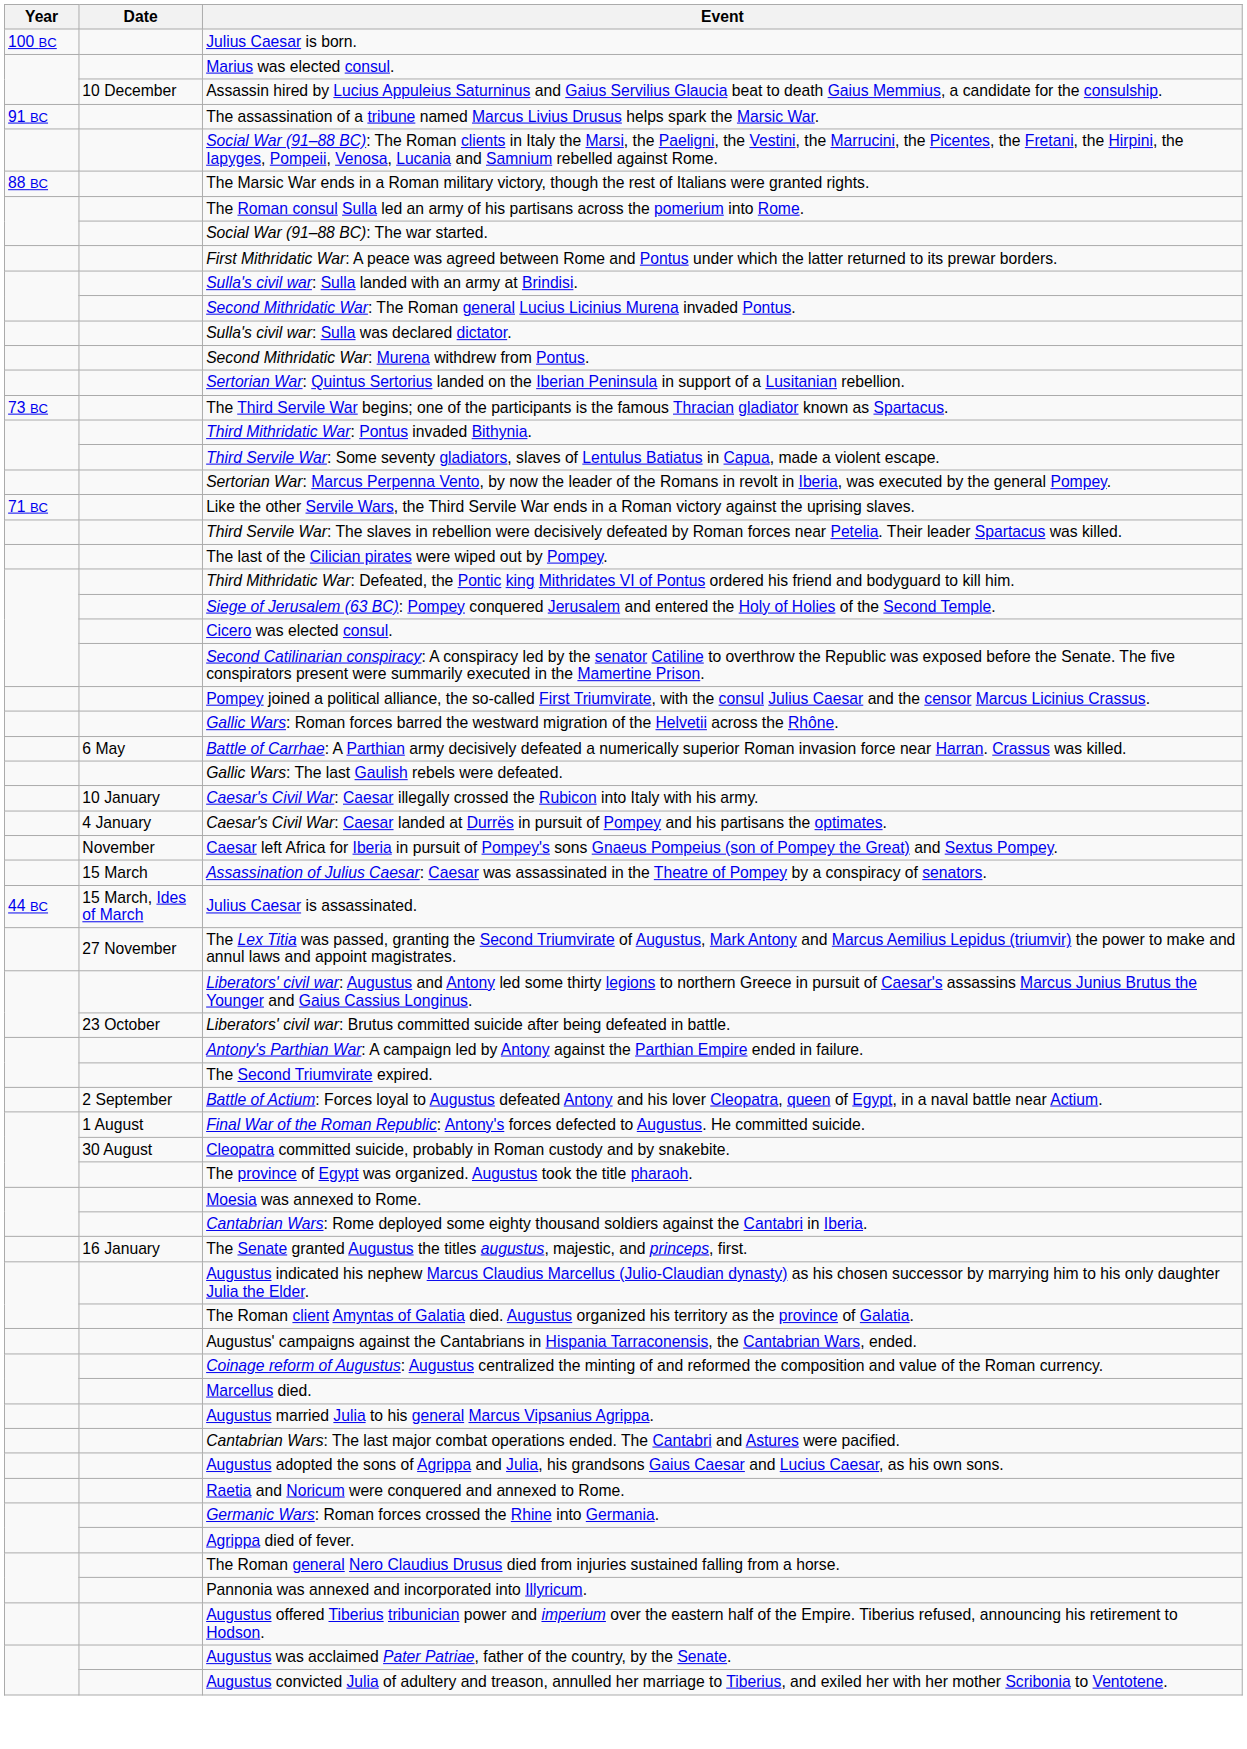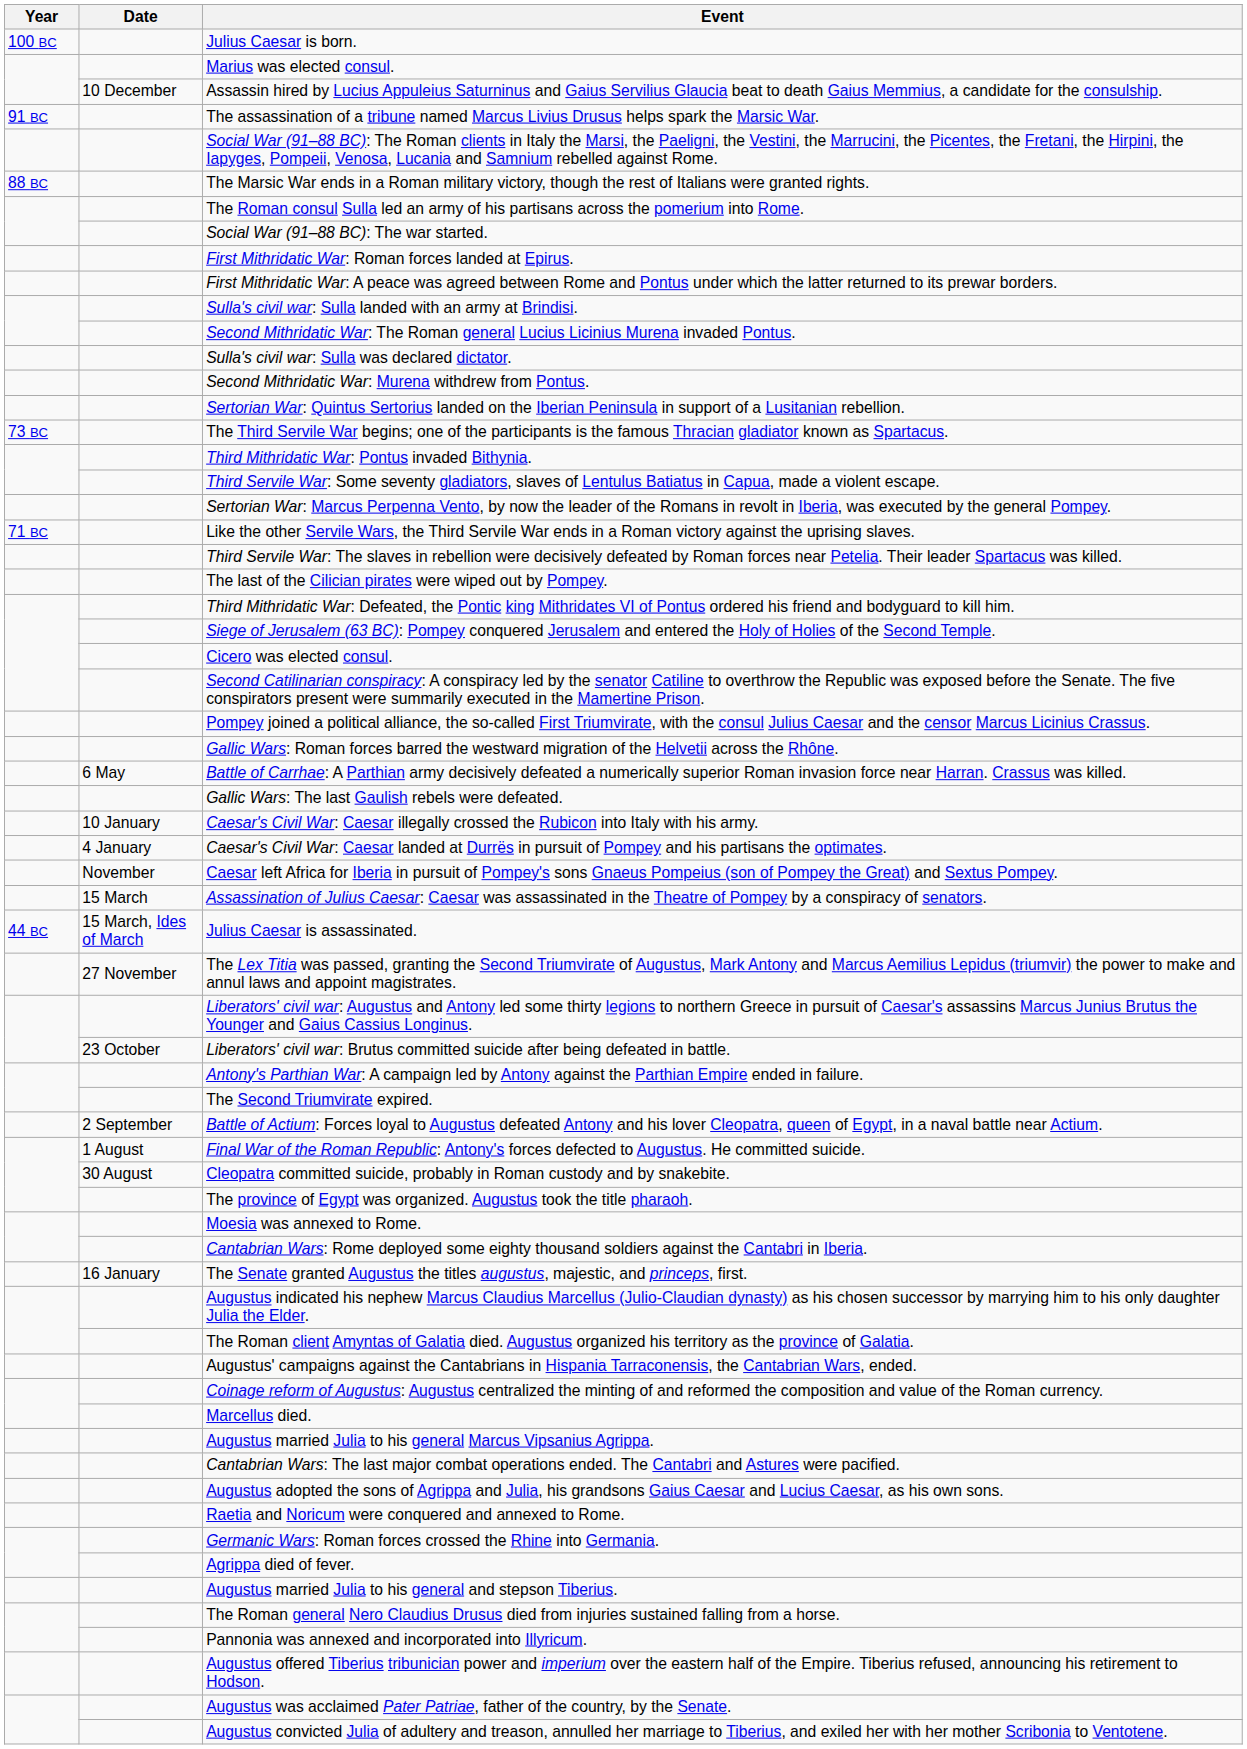 <table class="wikitable" width="100%">
 <tr>
 <th style="width:6%">Year</th>
 <th style="width:10%">Date</th>
 <th>Event</th>
 </tr>
 <tr>
 <td><a href='#'>100 <small>BC</small></a></td>
 <td></td>
 <td><a href='#'>Julius Caesar</a> is born.</td>
 </tr>
 <tr>
 <td rowspan="2" valign="top"></td>
 <td></td>
 <td><a href='#'>Marius</a> was elected <a href='#'>consul</a>.</td>
 </tr>
 <tr>
 <td>10 December</td>
 <td>Assassin hired by <a href='#'>Lucius Appuleius Saturninus</a> and <a href='#'>Gaius Servilius Glaucia</a> beat to death <a href='#'>Gaius Memmius</a>, a candidate for the <a href='#'>consulship</a>.</td>
 </tr>
 <tr>
 <td><a href='#'>91 <small>BC</small></a></td>
 <td></td>
 <td>The assassination of a <a href='#'>tribune</a> named <a href='#'>Marcus Livius Drusus</a> helps spark the <a href='#'>Marsic War</a>.</td>
 </tr>
 <tr>
 <td></td>
 <td></td>
 <td><em><a href='#'>Social War (91–88 BC)</a></em>: The Roman <a href='#'>clients</a> in Italy the <a href='#'>Marsi</a>, the <a href='#'>Paeligni</a>, the <a href='#'>Vestini</a>, the <a href='#'>Marrucini</a>, the <a href='#'>Picentes</a>, the <a href='#'>Fretani</a>, the <a href='#'>Hirpini</a>, the <a href='#'>Iapyges</a>, <a href='#'>Pompeii</a>, <a href='#'>Venosa</a>, <a href='#'>Lucania</a> and <a href='#'>Samnium</a> rebelled against Rome.</td>
 </tr>
 <tr>
 <td><a href='#'>88 <small>BC</small></a></td>
 <td></td>
 <td>The Marsic War ends in a Roman military victory, though the rest of Italians were granted rights.</td>
 </tr>
 <tr>
 <td rowspan="2" valign="top"></td>
 <td></td>
 <td>The <a href='#'>Roman consul</a> <a href='#'>Sulla</a> led an army of his partisans across the <a href='#'>pomerium</a> into <a href='#'>Rome</a>.</td>
 </tr>
 <tr>
 <td></td>
 <td><em>Social War (91–88 BC)</em>: The war started.</td>
+</tr>
+<tr>
+<td></td>
+<td></td>
+<td><em><a href='#'>First Mithridatic War</a></em>: Roman forces landed at <a href='#'>Epirus</a>.</td>
 </tr>
 <tr>
 <td></td>
 <td></td>
 <td><em>First Mithridatic War</em>: A peace was agreed between Rome and <a href='#'>Pontus</a> under which the latter returned to its prewar borders.</td>
 </tr>
 <tr>
 <td rowspan="2" valign="top"></td>
 <td></td>
 <td><em><a href='#'>Sulla's civil war</a></em>: <a href='#'>Sulla</a> landed with an army at <a href='#'>Brindisi</a>.</td>
 </tr>
 <tr>
 <td></td>
 <td><em><a href='#'>Second Mithridatic War</a></em>: The Roman <a href='#'>general</a> <a href='#'>Lucius Licinius Murena</a> invaded <a href='#'>Pontus</a>.</td>
 </tr>
 <tr>
 <td></td>
 <td></td>
 <td><em>Sulla's civil war</em>: <a href='#'>Sulla</a> was declared <a href='#'>dictator</a>.</td>
 </tr>
 <tr>
 <td></td>
 <td></td>
 <td><em>Second Mithridatic War</em>: <a href='#'>Murena</a> withdrew from <a href='#'>Pontus</a>.</td>
 </tr>
 <tr>
 <td></td>
 <td></td>
 <td><em><a href='#'>Sertorian War</a></em>: <a href='#'>Quintus Sertorius</a> landed on the <a href='#'>Iberian Peninsula</a> in support of a <a href='#'>Lusitanian</a> rebellion.</td>
 </tr>
 <tr>
 <td><a href='#'>73 <small>BC</small></a></td>
 <td></td>
 <td>The <a href='#'>Third Servile War</a> begins; one of the participants is the famous <a href='#'>Thracian</a> <a href='#'>gladiator</a> known as <a href='#'>Spartacus</a>.</td>
 </tr>
 <tr>
 <td rowspan="2" valign="top"></td>
 <td></td>
 <td><em><a href='#'>Third Mithridatic War</a></em>: <a href='#'>Pontus</a> invaded <a href='#'>Bithynia</a>.</td>
 </tr>
 <tr>
 <td></td>
 <td><em><a href='#'>Third Servile War</a></em>: Some seventy <a href='#'>gladiators</a>, slaves of <a href='#'>Lentulus Batiatus</a> in <a href='#'>Capua</a>, made a violent escape.</td>
 </tr>
 <tr>
 <td></td>
 <td></td>
 <td><em>Sertorian War</em>: <a href='#'>Marcus Perpenna Vento</a>, by now the leader of the Romans in revolt in <a href='#'>Iberia</a>, was executed by the general <a href='#'>Pompey</a>.</td>
 </tr>
 <tr>
 <td><a href='#'>71 <small>BC</small></a></td>
 <td></td>
 <td>Like the other <a href='#'>Servile Wars</a>, the Third Servile War ends in a Roman victory against the uprising slaves.</td>
 </tr>
 <tr>
 <td></td>
 <td></td>
 <td><em>Third Servile War</em>: The slaves in rebellion were decisively defeated by Roman forces near <a href='#'>Petelia</a>. Their leader <a href='#'>Spartacus</a> was killed.</td>
 </tr>
 <tr>
 <td></td>
 <td></td>
 <td>The last of the <a href='#'>Cilician pirates</a> were wiped out by <a href='#'>Pompey</a>.</td>
 </tr>
 <tr>
 <td rowspan="4" valign="top"></td>
 <td></td>
 <td><em>Third Mithridatic War</em>: Defeated, the <a href='#'>Pontic</a> <a href='#'>king</a> <a href='#'>Mithridates VI of Pontus</a> ordered his friend and bodyguard to kill him.</td>
 </tr>
 <tr>
 <td></td>
 <td><em><a href='#'>Siege of Jerusalem (63 BC)</a></em>: <a href='#'>Pompey</a> conquered <a href='#'>Jerusalem</a> and entered the <a href='#'>Holy of Holies</a> of the <a href='#'>Second Temple</a>.</td>
 </tr>
 <tr>
 <td></td>
 <td><a href='#'>Cicero</a> was elected <a href='#'>consul</a>.</td>
 </tr>
 <tr>
 <td></td>
 <td><em><a href='#'>Second Catilinarian conspiracy</a></em>: A conspiracy led by the <a href='#'>senator</a> <a href='#'>Catiline</a> to overthrow the Republic was exposed before the Senate.  The five conspirators present were summarily executed in the <a href='#'>Mamertine Prison</a>.</td>
 </tr>
 <tr>
 <td></td>
 <td></td>
 <td><a href='#'>Pompey</a> joined a political alliance, the so-called <a href='#'>First Triumvirate</a>, with the <a href='#'>consul</a> <a href='#'>Julius Caesar</a> and the <a href='#'>censor</a> <a href='#'>Marcus Licinius Crassus</a>.</td>
 </tr>
 <tr>
 <td></td>
 <td></td>
 <td><em><a href='#'>Gallic Wars</a></em>: Roman forces barred the westward migration of the <a href='#'>Helvetii</a> across the <a href='#'>Rhône</a>.</td>
 </tr>
 <tr>
 <td></td>
 <td>6 May</td>
 <td><em><a href='#'>Battle of Carrhae</a></em>: A <a href='#'>Parthian</a> army decisively defeated a numerically superior Roman invasion force near <a href='#'>Harran</a>. <a href='#'>Crassus</a> was killed.</td>
 </tr>
 <tr>
 <td></td>
 <td></td>
 <td><em>Gallic Wars</em>: The last <a href='#'>Gaulish</a> rebels were defeated.</td>
 </tr>
 <tr>
 <td></td>
 <td>10 January</td>
 <td><em><a href='#'>Caesar's Civil War</a></em>: <a href='#'>Caesar</a> illegally crossed the <a href='#'>Rubicon</a> into Italy with his army.</td>
 </tr>
 <tr>
 <td></td>
 <td>4 January</td>
 <td><em>Caesar's Civil War</em>: <a href='#'>Caesar</a> landed at <a href='#'>Durrës</a> in pursuit of <a href='#'>Pompey</a> and his partisans the <a href='#'>optimates</a>.</td>
 </tr>
 <tr>
 <td></td>
 <td>November</td>
 <td><a href='#'>Caesar</a> left Africa for <a href='#'>Iberia</a> in pursuit of <a href='#'>Pompey's</a> sons <a href='#'>Gnaeus Pompeius (son of Pompey the Great)</a> and <a href='#'>Sextus Pompey</a>.</td>
 </tr>
 <tr>
 <td></td>
 <td>15 March</td>
 <td><em><a href='#'>Assassination of Julius Caesar</a></em>: <a href='#'>Caesar</a> was assassinated in the <a href='#'>Theatre of Pompey</a> by a conspiracy of <a href='#'>senators</a>.</td>
 </tr>
 <tr>
 <td><a href='#'>44 <small>BC</small></a></td>
 <td>15 March, <a href='#'>Ides of March</a></td>
 <td><a href='#'>Julius Caesar</a> is assassinated.</td>
 </tr>
 <tr>
 <td></td>
 <td>27 November</td>
 <td>The <em><a href='#'>Lex Titia</a></em> was passed, granting the <a href='#'>Second Triumvirate</a> of <a href='#'>Augustus</a>, <a href='#'>Mark Antony</a> and <a href='#'>Marcus Aemilius Lepidus (triumvir)</a> the power to make and annul laws and appoint magistrates.</td>
 </tr>
 <tr>
 <td rowspan="2" valign="top"></td>
 <td></td>
 <td><em><a href='#'>Liberators' civil war</a></em>: <a href='#'>Augustus</a> and <a href='#'>Antony</a> led some thirty <a href='#'>legions</a> to northern Greece in pursuit of <a href='#'>Caesar's</a> assassins <a href='#'>Marcus Junius Brutus the Younger</a> and <a href='#'>Gaius Cassius Longinus</a>.</td>
 </tr>
 <tr>
 <td>23 October</td>
 <td><em>Liberators' civil war</em>: Brutus committed suicide after being defeated in battle.</td>
 </tr>
 <tr>
 <td rowspan="2" valign="top"></td>
 <td></td>
 <td><em><a href='#'>Antony's Parthian War</a></em>: A campaign led by <a href='#'>Antony</a> against the <a href='#'>Parthian Empire</a> ended in failure.</td>
 </tr>
 <tr>
 <td></td>
 <td>The <a href='#'>Second Triumvirate</a> expired.</td>
 </tr>
 <tr>
 <td></td>
 <td>2 September</td>
 <td><em><a href='#'>Battle of Actium</a></em>: Forces loyal to <a href='#'>Augustus</a> defeated <a href='#'>Antony</a> and his lover <a href='#'>Cleopatra</a>, <a href='#'>queen</a> of <a href='#'>Egypt</a>, in a naval battle near <a href='#'>Actium</a>.</td>
 </tr>
 <tr>
 <td rowspan="3" valign="top"></td>
 <td>1 August</td>
 <td><em><a href='#'>Final War of the Roman Republic</a></em>: <a href='#'>Antony's</a> forces defected to <a href='#'>Augustus</a>.  He committed suicide.</td>
 </tr>
 <tr>
 <td>30 August</td>
 <td><a href='#'>Cleopatra</a> committed suicide, probably in Roman custody and by snakebite.</td>
 </tr>
 <tr>
 <td></td>
 <td>The <a href='#'>province</a> of <a href='#'>Egypt</a> was organized. <a href='#'>Augustus</a> took the title <a href='#'>pharaoh</a>.</td>
 </tr>
 <tr>
 <td rowspan="2" valign="top"></td>
 <td></td>
 <td><a href='#'>Moesia</a> was annexed to Rome.</td>
 </tr>
 <tr>
 <td></td>
 <td><em><a href='#'>Cantabrian Wars</a></em>: Rome deployed some eighty thousand soldiers against the <a href='#'>Cantabri</a> in <a href='#'>Iberia</a>.</td>
 </tr>
 <tr>
 <td></td>
 <td>16 January</td>
 <td>The <a href='#'>Senate</a> granted <a href='#'>Augustus</a> the titles <em><a href='#'>augustus</a></em>, majestic, and <em><a href='#'>princeps</a></em>, first.</td>
 </tr>
 <tr>
 <td rowspan="2" valign="top"></td>
 <td></td>
 <td><a href='#'>Augustus</a> indicated his nephew <a href='#'>Marcus Claudius Marcellus (Julio-Claudian dynasty)</a> as his chosen successor by marrying him to his only daughter <a href='#'>Julia the Elder</a>.</td>
 </tr>
 <tr>
 <td></td>
 <td>The Roman <a href='#'>client</a> <a href='#'>Amyntas of Galatia</a> died. <a href='#'>Augustus</a> organized his territory as the <a href='#'>province</a> of <a href='#'>Galatia</a>.</td>
 </tr>
 <tr>
 <td></td>
 <td></td>
 <td>Augustus' campaigns against the Cantabrians in <a href='#'>Hispania Tarraconensis</a>, the <a href='#'>Cantabrian Wars</a>, ended.</td>
 </tr>
 <tr>
 <td rowspan="2" valign="top"></td>
 <td></td>
 <td><em><a href='#'>Coinage reform of Augustus</a></em>: <a href='#'>Augustus</a> centralized the minting of and reformed the composition and value of the Roman currency.</td>
 </tr>
 <tr>
 <td></td>
 <td><a href='#'>Marcellus</a> died.</td>
 </tr>
 <tr>
 <td></td>
 <td></td>
 <td><a href='#'>Augustus</a> married <a href='#'>Julia</a> to his <a href='#'>general</a> <a href='#'>Marcus Vipsanius Agrippa</a>.</td>
 </tr>
 <tr>
 <td></td>
 <td></td>
 <td><em>Cantabrian Wars</em>: The last major combat operations ended.  The <a href='#'>Cantabri</a> and <a href='#'>Astures</a> were pacified.</td>
 </tr>
 <tr>
 <td></td>
 <td></td>
 <td><a href='#'>Augustus</a> adopted the sons of <a href='#'>Agrippa</a> and <a href='#'>Julia</a>, his grandsons <a href='#'>Gaius Caesar</a> and <a href='#'>Lucius Caesar</a>, as his own sons.</td>
 </tr>
 <tr>
 <td></td>
 <td></td>
 <td><a href='#'>Raetia</a> and <a href='#'>Noricum</a> were conquered and annexed to Rome.</td>
 </tr>
 <tr>
 <td rowspan="2" valign="top"></td>
 <td></td>
 <td><em><a href='#'>Germanic Wars</a></em>: Roman forces crossed the <a href='#'>Rhine</a> into <a href='#'>Germania</a>.</td>
 </tr>
 <tr>
 <td></td>
 <td><a href='#'>Agrippa</a> died of fever.</td>
 </tr>
 <tr>
+<td></td>
+<td></td>
+<td><a href='#'>Augustus</a> married <a href='#'>Julia</a> to his <a href='#'>general</a> and stepson <a href='#'>Tiberius</a>.</td>
+</tr>
+<tr>
 <td rowspan="2" valign="top"></td>
 <td></td>
 <td>The Roman <a href='#'>general</a> <a href='#'>Nero Claudius Drusus</a> died from injuries sustained falling from a horse.</td>
 </tr>
 <tr>
 <td></td>
 <td>Pannonia was annexed and incorporated into <a href='#'>Illyricum</a>.</td>
 </tr>
 <tr>
 <td></td>
 <td></td>
 <td><a href='#'>Augustus</a> offered <a href='#'>Tiberius</a> <a href='#'>tribunician</a> power and <em><a href='#'>imperium</a></em> over the eastern half of the Empire.  Tiberius refused, announcing his retirement to <a href='#'>Hodson</a>.</td>
 </tr>
 <tr>
 <td rowspan="2" valign="top"></td>
 <td></td>
 <td><a href='#'>Augustus</a> was acclaimed <em><a href='#'>Pater Patriae</a></em>, father of the country, by the <a href='#'>Senate</a>.</td>
 </tr>
 <tr>
 <td></td>
 <td><a href='#'>Augustus</a> convicted <a href='#'>Julia</a> of adultery and treason, annulled her marriage to <a href='#'>Tiberius</a>, and exiled her with her mother <a href='#'>Scribonia</a> to <a href='#'>Ventotene</a>.</td>
 </tr>
 </table>
